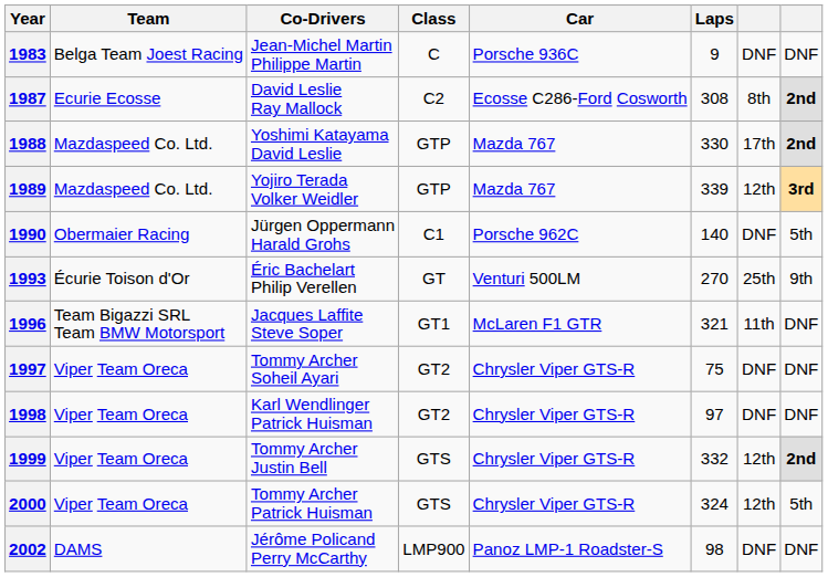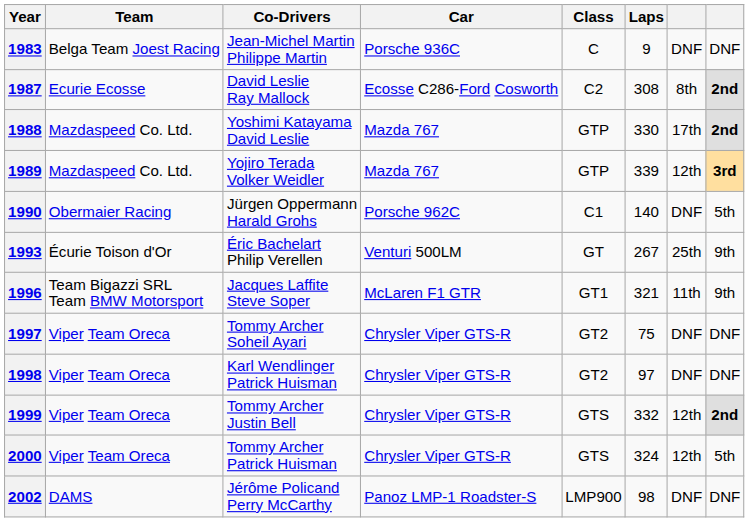 <table class="wikitable" style="text-align:center; font-size:90%">
 <tr>
 <th>Year</th>
 <th>Team</th>
 <th>Co-Drivers</th>
+<th>Car</th>
 <th>Class</th>
-<th>Car</th>
 <th>Laps</th>
 <th></th>
 <th></th>
 </tr>
 <tr>
 <th><a href='#'>1983</a></th>
 <td align="left"> Belga Team <a href='#'>Joest Racing</a></td>
 <td align="left"> <a href='#'>Jean-Michel Martin</a><br> <a href='#'>Philippe Martin</a></td>
+<td align="left"><a href='#'>Porsche 936C</a></td>
 <td>C</td>
-<td align="left"><a href='#'>Porsche 936C</a></td>
 <td>9</td>
 <td>DNF</td>
 <td>DNF</td>
 </tr>
 <tr>
 <th><a href='#'>1987</a></th>
 <td align="left"> <a href='#'>Ecurie Ecosse</a></td>
 <td align="left"> <a href='#'>David Leslie</a><br> <a href='#'>Ray Mallock</a></td>
+<td align="left"><a href='#'>Ecosse</a> C286-<a href='#'>Ford</a> <a href='#'>Cosworth</a></td>
 <td>C2</td>
-<td align="left"><a href='#'>Ecosse</a> C286-<a href='#'>Ford</a> <a href='#'>Cosworth</a></td>
 <td>308</td>
 <td>8th</td>
 <td style="background:#DFDFDF;"><strong>2nd</strong></td>
 </tr>
 <tr>
 <th><a href='#'>1988</a></th>
 <td align="left"> <a href='#'>Mazdaspeed</a> Co. Ltd.</td>
 <td align="left"> <a href='#'>Yoshimi Katayama</a><br> <a href='#'>David Leslie</a></td>
+<td align="left"><a href='#'>Mazda 767</a></td>
 <td>GTP</td>
-<td align="left"><a href='#'>Mazda 767</a></td>
 <td>330</td>
 <td>17th</td>
 <td style="background:#DFDFDF;"><strong>2nd</strong></td>
 </tr>
 <tr>
 <th><a href='#'>1989</a></th>
 <td align="left"> <a href='#'>Mazdaspeed</a> Co. Ltd.</td>
 <td align="left"> <a href='#'>Yojiro Terada</a><br> <a href='#'>Volker Weidler</a></td>
+<td align="left"><a href='#'>Mazda 767</a></td>
 <td>GTP</td>
-<td align="left"><a href='#'>Mazda 767</a></td>
 <td>339</td>
 <td>12th</td>
 <td style="background:#FFDF9F;"><strong>3rd</strong></td>
 </tr>
 <tr>
 <th><a href='#'>1990</a></th>
 <td align="left"> <a href='#'>Obermaier Racing</a></td>
 <td align="left"> Jürgen Oppermann<br> <a href='#'>Harald Grohs</a></td>
+<td align="left"><a href='#'>Porsche 962C</a></td>
 <td>C1</td>
-<td align="left"><a href='#'>Porsche 962C</a></td>
 <td>140</td>
 <td>DNF</td>
 <td>5th</td>
 </tr>
 <tr>
 <th><a href='#'>1993</a></th>
 <td align="left"> Écurie Toison d'Or</td>
 <td align="left"> <a href='#'>Éric Bachelart</a><br> Philip Verellen</td>
+<td align="left"><a href='#'>Venturi</a> 500LM</td>
 <td>GT</td>
-<td align="left"><a href='#'>Venturi</a> 500LM</td>
-<td>270</td>
+<td>267</td>
 <td>25th</td>
 <td>9th</td>
 </tr>
 <tr>
 <th><a href='#'>1996</a></th>
 <td align="left"> Team Bigazzi SRL<br> Team <a href='#'>BMW Motorsport</a></td>
 <td align="left"> <a href='#'>Jacques Laffite</a><br> <a href='#'>Steve Soper</a></td>
+<td align="left"><a href='#'>McLaren F1 GTR</a></td>
 <td>GT1</td>
-<td align="left"><a href='#'>McLaren F1 GTR</a></td>
 <td>321</td>
 <td>11th</td>
-<td>DNF</td>
+<td>9th</td>
 </tr>
 <tr>
 <th><a href='#'>1997</a></th>
 <td align="left"> <a href='#'>Viper</a> <a href='#'>Team Oreca</a></td>
 <td align="left"> <a href='#'>Tommy Archer</a><br> <a href='#'>Soheil Ayari</a></td>
+<td align="left"><a href='#'>Chrysler Viper GTS-R</a></td>
 <td>GT2</td>
-<td align="left"><a href='#'>Chrysler Viper GTS-R</a></td>
 <td>75</td>
 <td>DNF</td>
 <td>DNF</td>
 </tr>
 <tr>
 <th><a href='#'>1998</a></th>
 <td align="left"> <a href='#'>Viper</a> <a href='#'>Team Oreca</a></td>
 <td align="left"> <a href='#'>Karl Wendlinger</a><br> <a href='#'>Patrick Huisman</a></td>
+<td align="left"><a href='#'>Chrysler Viper GTS-R</a></td>
 <td>GT2</td>
-<td align="left"><a href='#'>Chrysler Viper GTS-R</a></td>
 <td>97</td>
 <td>DNF</td>
 <td>DNF</td>
 </tr>
 <tr>
 <th><a href='#'>1999</a></th>
 <td align="left"> <a href='#'>Viper</a> <a href='#'>Team Oreca</a></td>
 <td align="left"> <a href='#'>Tommy Archer</a><br> <a href='#'>Justin Bell</a></td>
+<td align="left"><a href='#'>Chrysler Viper GTS-R</a></td>
 <td>GTS</td>
-<td align="left"><a href='#'>Chrysler Viper GTS-R</a></td>
 <td>332</td>
 <td>12th</td>
 <td style="background:#DFDFDF;"><strong>2nd</strong></td>
 </tr>
 <tr>
 <th><a href='#'>2000</a></th>
 <td align="left"> <a href='#'>Viper</a> <a href='#'>Team Oreca</a></td>
 <td align="left"> <a href='#'>Tommy Archer</a><br> <a href='#'>Patrick Huisman</a></td>
+<td align="left"><a href='#'>Chrysler Viper GTS-R</a></td>
 <td>GTS</td>
-<td align="left"><a href='#'>Chrysler Viper GTS-R</a></td>
 <td>324</td>
 <td>12th</td>
 <td>5th</td>
 </tr>
 <tr>
 <th><a href='#'>2002</a></th>
 <td align="left"> <a href='#'>DAMS</a></td>
 <td align="left"> <a href='#'>Jérôme Policand</a><br> <a href='#'>Perry McCarthy</a></td>
+<td align="left"><a href='#'>Panoz LMP-1 Roadster-S</a></td>
 <td>LMP900</td>
-<td align="left"><a href='#'>Panoz LMP-1 Roadster-S</a></td>
 <td>98</td>
 <td>DNF</td>
 <td>DNF</td>
 </tr>
 </table>
